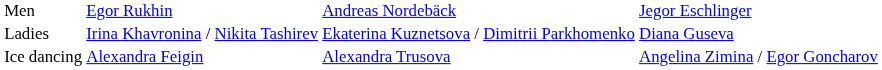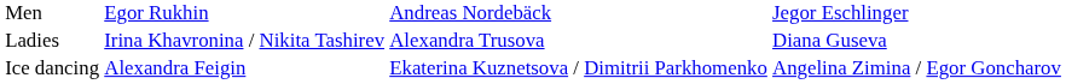 <table>
 <tr>
 <td>Men</td>
 <td> <a href='#'>Egor Rukhin</a></td>
 <td> <a href='#'>Andreas Nordebäck</a></td>
 <td> <a href='#'>Jegor Eschlinger</a></td>
 </tr>
 <tr>
 <td>Ladies</td>
 <td> <a href='#'>Irina Khavronina</a> / <a href='#'>Nikita Tashirev</a></td>
-<td> <a href='#'>Ekaterina Kuznetsova</a> / <a href='#'>Dimitrii Parkhomenko</a></td>
+<td> <a href='#'>Alexandra Trusova</a></td>
 <td> <a href='#'>Diana Guseva</a></td>
 </tr>
 <tr>
 <td>Ice dancing</td>
 <td> <a href='#'>Alexandra Feigin</a></td>
-<td> <a href='#'>Alexandra Trusova</a></td>
+<td> <a href='#'>Ekaterina Kuznetsova</a> / <a href='#'>Dimitrii Parkhomenko</a></td>
 <td> <a href='#'>Angelina Zimina</a> / <a href='#'>Egor Goncharov</a></td>
 </tr>
 </table>
